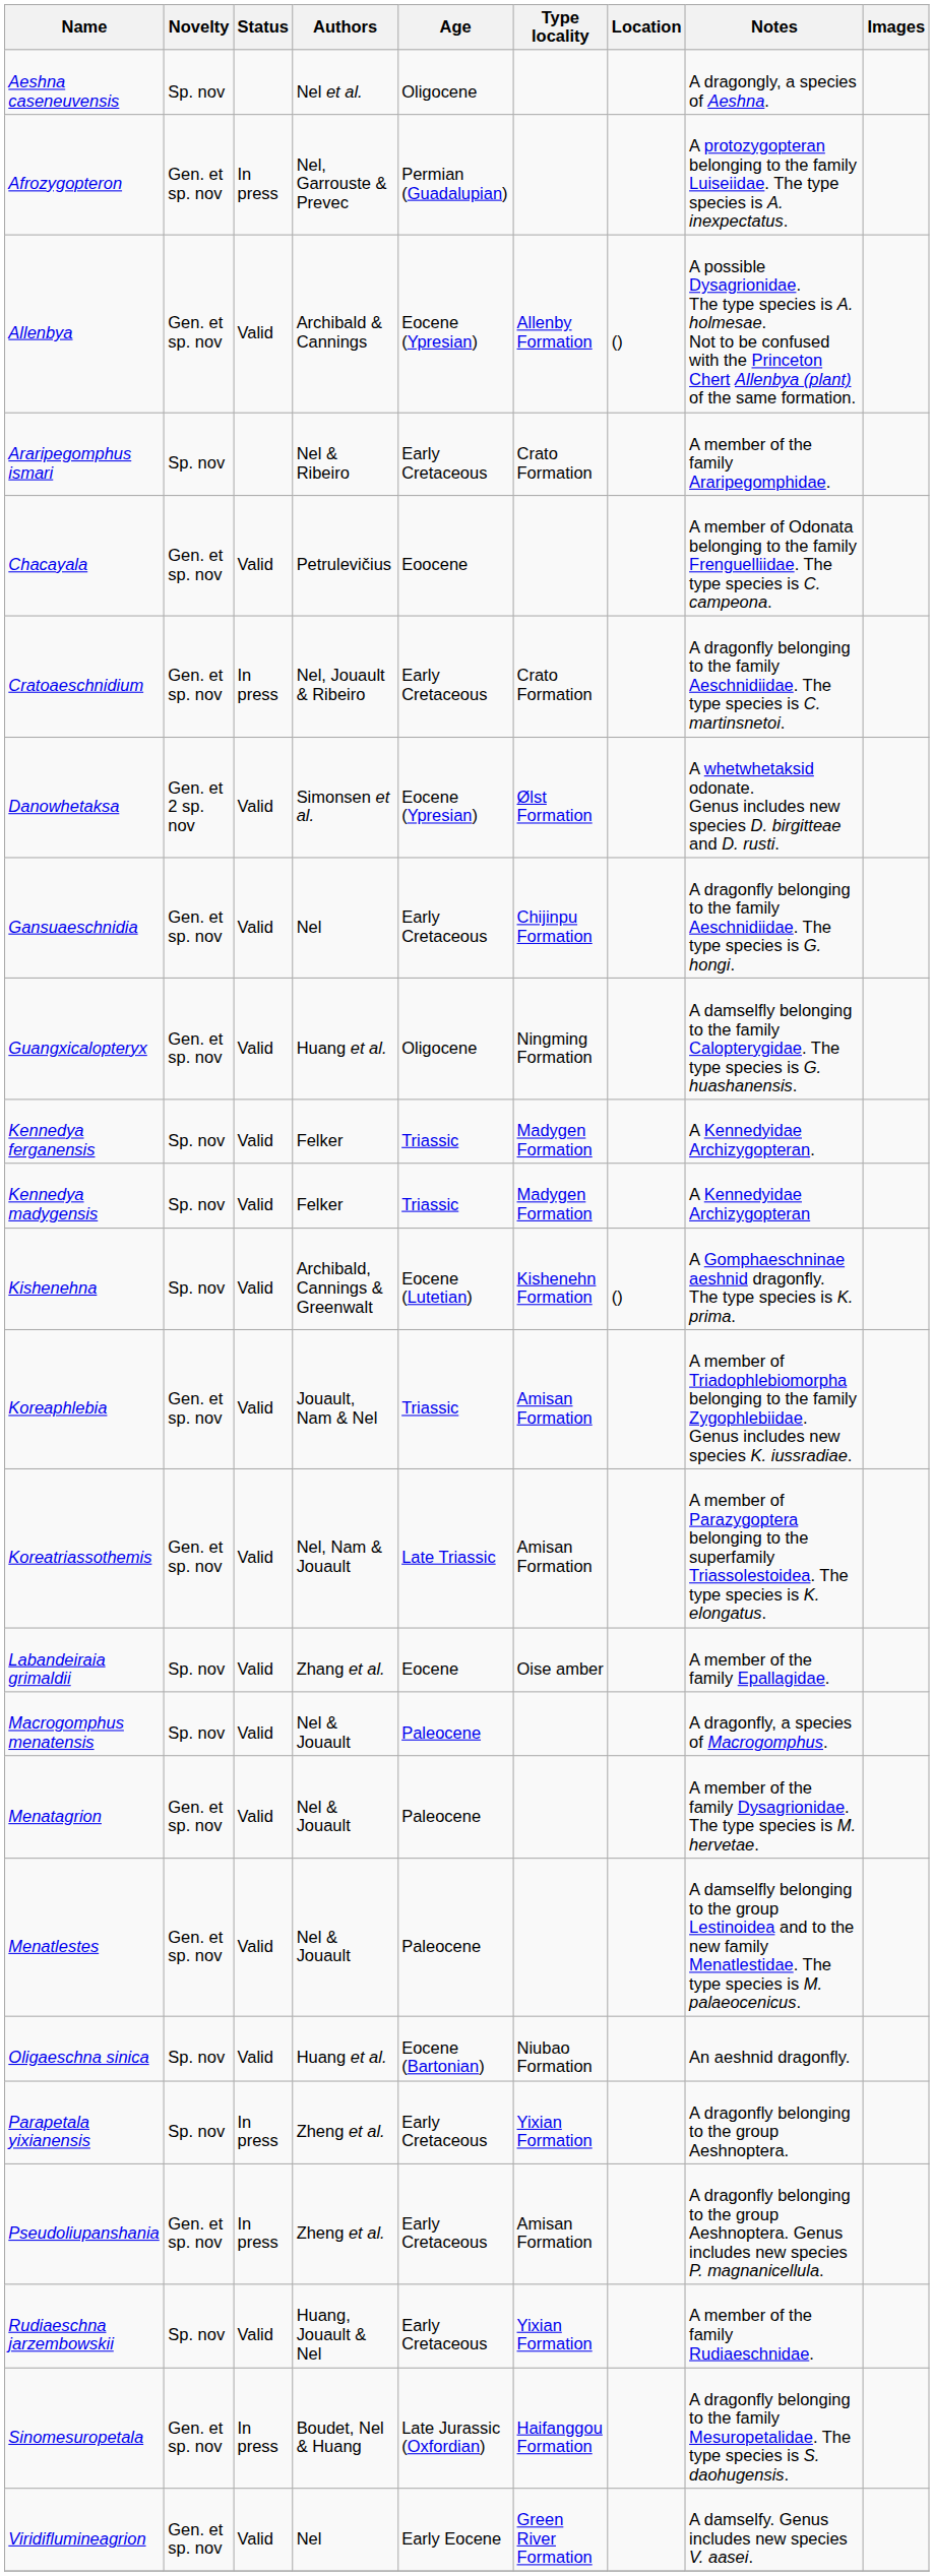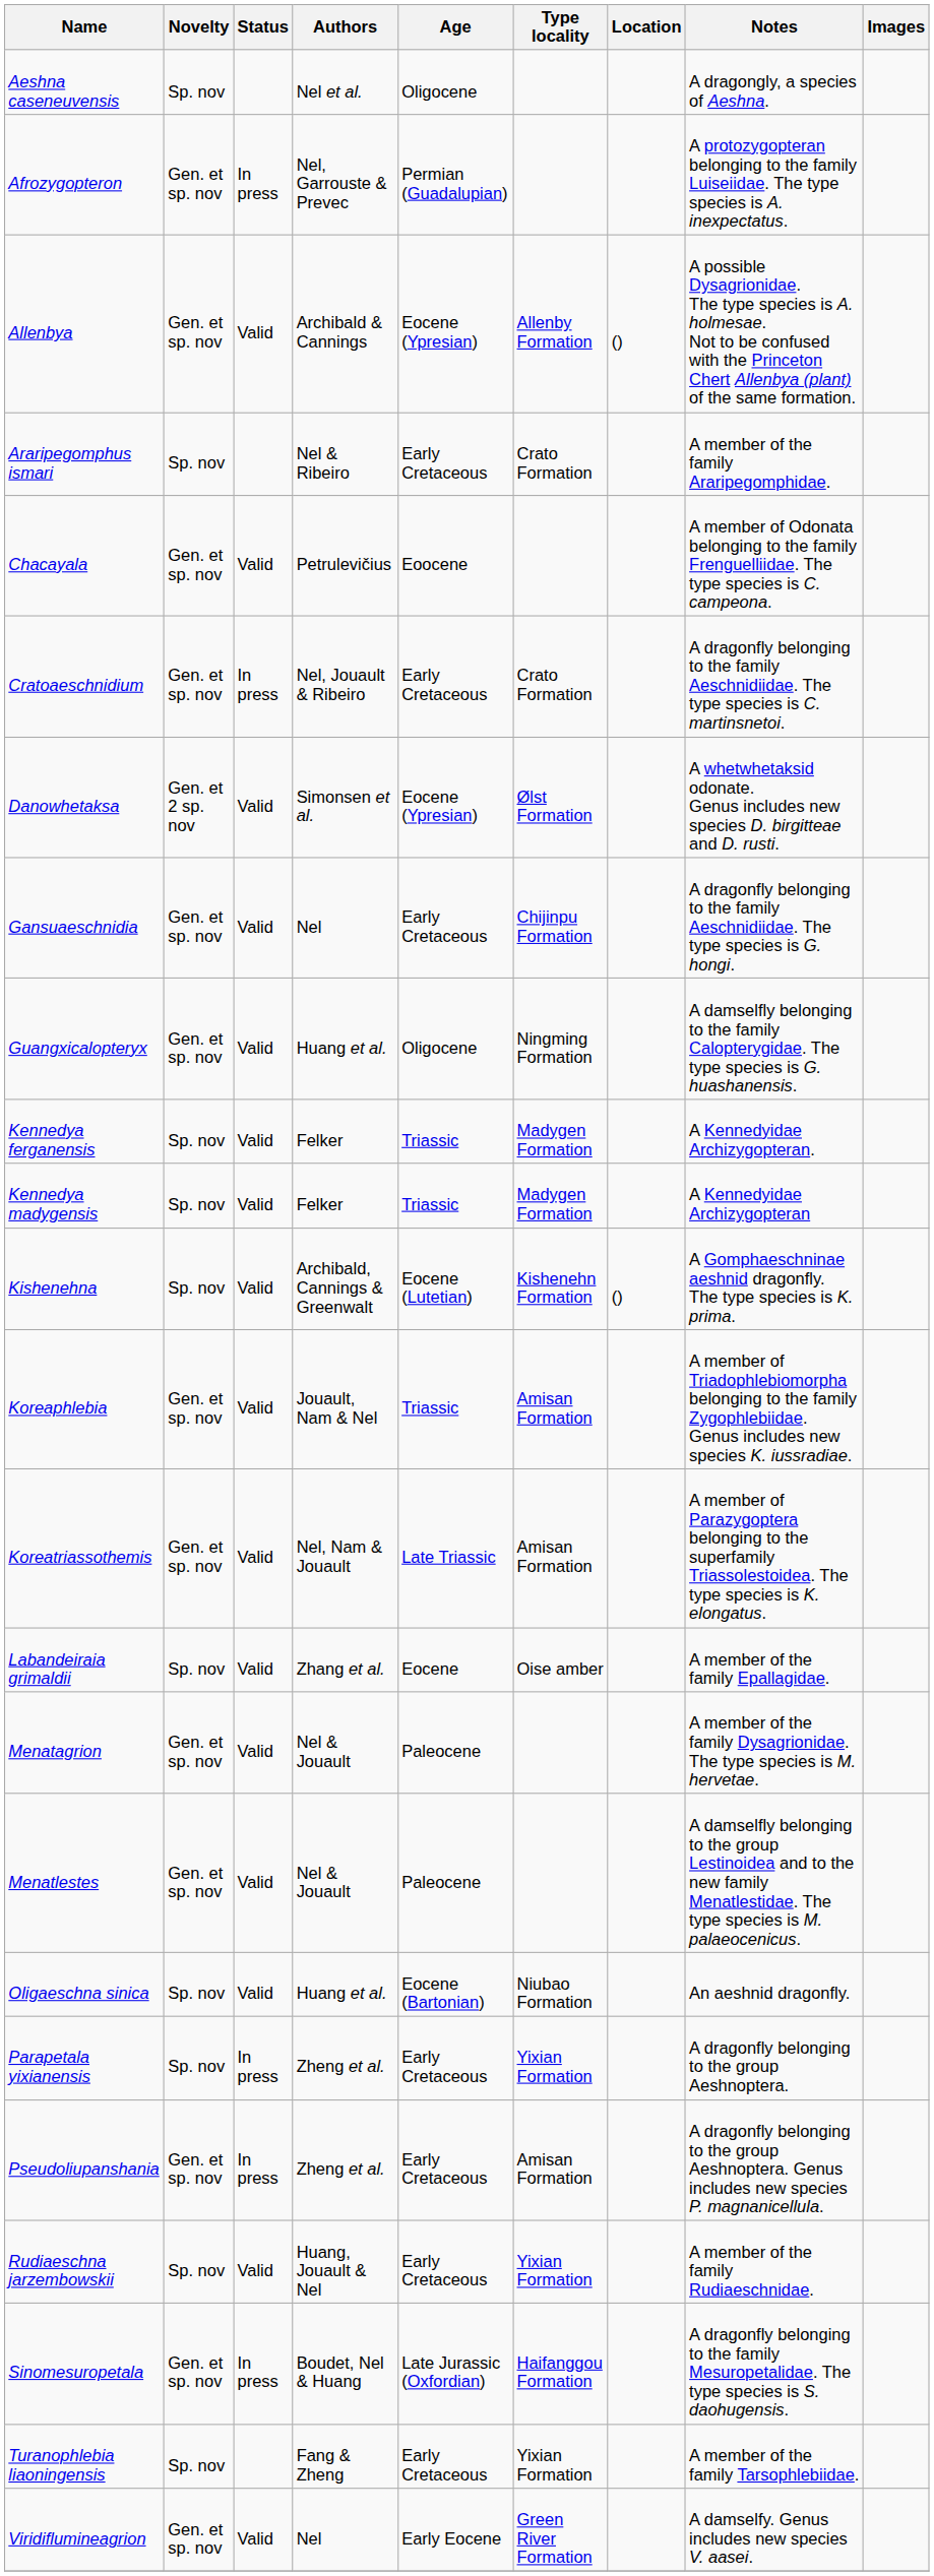 <table class="wikitable sortable" align="center" width="100%">
 <tr>
 <th>Name</th>
 <th>Novelty</th>
 <th>Status</th>
 <th>Authors</th>
 <th>Age</th>
 <th>Type locality</th>
 <th>Location</th>
 <th>Notes</th>
 <th>Images</th>
 </tr>
 <tr>
 <td><br><em><a href='#'>Aeshna caseneuvensis</a></em></td>
 <td><br>Sp. nov</td>
 <td></td>
 <td><br>Nel <em>et al.</em></td>
 <td><br>Oligocene</td>
 <td></td>
 <td><br></td>
 <td><br>A dragongly, a species of <em><a href='#'>Aeshna</a></em>.</td>
 <td></td>
 </tr>
 <tr>
 <td><br><em><a href='#'>Afrozygopteron</a></em></td>
 <td><br>Gen. et sp. nov</td>
 <td><br>In press</td>
 <td><br>Nel, Garrouste & Prevec</td>
 <td><br>Permian (<a href='#'>Guadalupian</a>)</td>
 <td></td>
 <td><br></td>
 <td><br>A <a href='#'>protozygopteran</a> belonging to the family <a href='#'>Luiseiidae</a>. The type species is <em>A. inexpectatus</em>.</td>
 <td></td>
 </tr>
 <tr>
 <td><br><em><a href='#'>Allenbya</a></em></td>
 <td><br>Gen. et sp. nov</td>
 <td><br>Valid</td>
 <td><br>Archibald & Cannings</td>
 <td><br>Eocene (<a href='#'>Ypresian</a>)</td>
 <td><br><a href='#'>Allenby Formation</a></td>
 <td><br><br>()</td>
 <td><br>A possible <a href='#'>Dysagrionidae</a>.<br> The type species is <em>A. holmesae</em>.<br>Not to be confused with the <a href='#'>Princeton Chert</a> <em><a href='#'>Allenbya (plant)</a></em> of the same formation.</td>
 <td><br></td>
 </tr>
 <tr>
 <td><br><em><a href='#'>Araripegomphus ismari</a></em></td>
 <td><br>Sp. nov</td>
 <td></td>
 <td><br>Nel & Ribeiro</td>
 <td><br>Early Cretaceous</td>
 <td><br>Crato Formation</td>
 <td><br></td>
 <td><br>A member of the family <a href='#'>Araripegomphidae</a>.</td>
 <td></td>
 </tr>
 <tr>
 <td><br><em><a href='#'>Chacayala</a></em></td>
 <td><br>Gen. et sp. nov</td>
 <td><br>Valid</td>
 <td><br>Petrulevičius</td>
 <td><br>Eoocene</td>
 <td></td>
 <td><br></td>
 <td><br>A member of Odonata belonging to the family <a href='#'>Frenguelliidae</a>. The type species is <em>C. campeona</em>.</td>
 <td></td>
 </tr>
 <tr>
 <td><br><em><a href='#'>Cratoaeschnidium</a></em></td>
 <td><br>Gen. et sp. nov</td>
 <td><br>In press</td>
 <td><br>Nel, Jouault & Ribeiro</td>
 <td><br>Early Cretaceous</td>
 <td><br>Crato Formation</td>
 <td><br></td>
 <td><br>A dragonfly belonging to the family <a href='#'>Aeschnidiidae</a>. The type species is <em>C. martinsnetoi</em>.</td>
 <td></td>
 </tr>
 <tr>
 <td><br><em><a href='#'>Danowhetaksa</a></em></td>
 <td><br>Gen. et 2 sp. nov</td>
 <td><br>Valid</td>
 <td><br>Simonsen <em>et al.</em></td>
 <td><br>Eocene (<a href='#'>Ypresian</a>)</td>
 <td><br><a href='#'>Ølst Formation</a></td>
 <td><br></td>
 <td><br>A <a href='#'>whetwhetaksid</a> odonate.<br> Genus includes new species <em>D. birgitteae</em> and <em>D. rusti</em>.</td>
 <td></td>
 </tr>
 <tr>
 <td><br><em><a href='#'>Gansuaeschnidia</a></em></td>
 <td><br>Gen. et sp. nov</td>
 <td><br>Valid</td>
 <td><br>Nel</td>
 <td><br>Early Cretaceous</td>
 <td><br><a href='#'>Chijinpu Formation</a></td>
 <td><br></td>
 <td><br>A dragonfly belonging to the family <a href='#'>Aeschnidiidae</a>. The type species is <em>G. hongi</em>.</td>
 <td></td>
 </tr>
 <tr>
 <td><br><em><a href='#'>Guangxicalopteryx</a></em></td>
 <td><br>Gen. et sp. nov</td>
 <td><br>Valid</td>
 <td><br>Huang <em>et al.</em></td>
 <td><br>Oligocene</td>
 <td><br>Ningming Formation</td>
 <td><br></td>
 <td><br>A damselfly belonging to the family <a href='#'>Calopterygidae</a>. The type species is <em>G. huashanensis</em>.</td>
 <td></td>
 </tr>
 <tr>
 <td><br><em><a href='#'>Kennedya ferganensis</a></em></td>
 <td><br>Sp. nov</td>
 <td><br>Valid</td>
 <td><br>Felker</td>
 <td><br><a href='#'>Triassic</a></td>
 <td><br><a href='#'>Madygen Formation</a></td>
 <td><br></td>
 <td><br>A <a href='#'>Kennedyidae</a> <a href='#'>Archizygopteran</a>.</td>
 <td></td>
 </tr>
 <tr>
 <td><br><em><a href='#'>Kennedya madygensis</a></em></td>
 <td><br>Sp. nov</td>
 <td><br>Valid</td>
 <td><br>Felker</td>
 <td><br><a href='#'>Triassic</a></td>
 <td><br><a href='#'>Madygen Formation</a></td>
 <td><br></td>
 <td><br>A <a href='#'>Kennedyidae</a> <a href='#'>Archizygopteran</a></td>
 <td></td>
 </tr>
 <tr>
 <td><br><em><a href='#'>Kishenehna</a></em></td>
 <td><br>Sp. nov</td>
 <td><br>Valid</td>
 <td><br>Archibald, Cannings & Greenwalt</td>
 <td><br>Eocene (<a href='#'>Lutetian</a>)</td>
 <td><br><a href='#'>Kishenehn Formation</a></td>
 <td><br><br>()</td>
 <td><br>A <a href='#'>Gomphaeschninae</a> <a href='#'>aeshnid</a> dragonfly.<br> The type species is <em>K. prima</em>.</td>
 <td></td>
 </tr>
 <tr>
 <td><br><em><a href='#'>Koreaphlebia</a></em></td>
 <td><br>Gen. et sp. nov</td>
 <td><br>Valid</td>
 <td><br>Jouault, Nam & Nel</td>
 <td><br><a href='#'>Triassic</a></td>
 <td><br><a href='#'>Amisan Formation</a></td>
 <td><br></td>
 <td><br>A member of <a href='#'>Triadophlebiomorpha</a> belonging to the family <a href='#'>Zygophlebiidae</a>. Genus includes new species <em>K. iussradiae</em>.</td>
 <td></td>
 </tr>
 <tr>
 <td><br><em><a href='#'>Koreatriassothemis</a></em></td>
 <td><br>Gen. et sp. nov</td>
 <td><br>Valid</td>
 <td><br>Nel, Nam & Jouault</td>
 <td><br><a href='#'>Late Triassic</a></td>
 <td><br>Amisan Formation</td>
 <td><br></td>
 <td><br>A member of <a href='#'>Parazygoptera</a> belonging to the superfamily <a href='#'>Triassolestoidea</a>. The type species is <em>K. elongatus</em>.</td>
 <td></td>
 </tr>
 <tr>
 <td><br><em><a href='#'>Labandeiraia grimaldii</a></em></td>
 <td><br>Sp. nov</td>
 <td><br>Valid</td>
 <td><br>Zhang <em>et al.</em></td>
 <td><br>Eocene</td>
 <td><br>Oise amber</td>
 <td><br></td>
 <td><br>A member of the family <a href='#'>Epallagidae</a>.</td>
 <td></td>
 </tr>
 <tr>
-<td><br><em><a href='#'>Macrogomphus menatensis</a></em></td>
-<td><br>Sp. nov</td>
-<td><br>Valid</td>
-<td><br>Nel & Jouault</td>
-<td><br><a href='#'>Paleocene</a></td>
-<td></td>
-<td><br></td>
-<td><br>A dragonfly, a species of <em><a href='#'>Macrogomphus</a></em>.</td>
-<td></td>
-</tr>
-<tr>
 <td><br><em><a href='#'>Menatagrion</a></em></td>
 <td><br>Gen. et sp. nov</td>
 <td><br>Valid</td>
 <td><br>Nel & Jouault</td>
 <td><br>Paleocene</td>
 <td></td>
 <td><br></td>
 <td><br>A member of the family <a href='#'>Dysagrionidae</a>. The type species is <em>M. hervetae</em>.</td>
 <td></td>
 </tr>
 <tr>
 <td><br><em><a href='#'>Menatlestes</a></em></td>
 <td><br>Gen. et sp. nov</td>
 <td><br>Valid</td>
 <td><br>Nel & Jouault</td>
 <td><br>Paleocene</td>
 <td></td>
 <td><br></td>
 <td><br>A damselfly belonging to the group <a href='#'>Lestinoidea</a> and to the new family <a href='#'>Menatlestidae</a>. The type species is <em>M. palaeocenicus</em>.</td>
 <td></td>
 </tr>
 <tr>
 <td><br><em><a href='#'>Oligaeschna sinica</a></em></td>
 <td><br>Sp. nov</td>
 <td><br>Valid</td>
 <td><br>Huang <em>et al.</em></td>
 <td><br>Eocene (<a href='#'>Bartonian</a>)</td>
 <td><br>Niubao Formation</td>
 <td><br></td>
 <td><br>An aeshnid dragonfly.</td>
 <td></td>
 </tr>
 <tr>
 <td><br><em><a href='#'>Parapetala yixianensis</a></em></td>
 <td><br>Sp. nov</td>
 <td><br>In press</td>
 <td><br>Zheng <em>et al.</em></td>
 <td><br>Early Cretaceous</td>
 <td><br><a href='#'>Yixian Formation</a></td>
 <td><br></td>
 <td><br>A dragonfly belonging to the group Aeshnoptera.</td>
 <td></td>
 </tr>
 <tr>
 <td><br><em><a href='#'>Pseudoliupanshania</a></em></td>
 <td><br>Gen. et sp. nov</td>
 <td><br>In press</td>
 <td><br>Zheng <em>et al.</em></td>
 <td><br>Early Cretaceous</td>
 <td><br>Amisan Formation</td>
 <td><br></td>
 <td><br>A dragonfly belonging to the group Aeshnoptera. Genus includes new species <em>P. magnanicellula</em>.</td>
 <td></td>
 </tr>
 <tr>
 <td><br><em><a href='#'>Rudiaeschna jarzembowskii</a></em></td>
 <td><br>Sp. nov</td>
 <td><br>Valid</td>
 <td><br>Huang, Jouault & Nel</td>
 <td><br>Early Cretaceous</td>
 <td><br><a href='#'>Yixian Formation</a></td>
 <td><br></td>
 <td><br>A member of the family <a href='#'>Rudiaeschnidae</a>.</td>
 <td></td>
 </tr>
 <tr>
 <td><br><em><a href='#'>Sinomesuropetala</a></em></td>
 <td><br>Gen. et sp. nov</td>
 <td><br>In press</td>
 <td><br>Boudet, Nel & Huang</td>
 <td><br>Late Jurassic (<a href='#'>Oxfordian</a>)</td>
 <td><br><a href='#'>Haifanggou Formation</a></td>
 <td><br></td>
 <td><br>A dragonfly belonging to the family <a href='#'>Mesuropetalidae</a>. The type species is <em>S. daohugensis</em>.</td>
 <td></td>
 </tr>
 <tr>
+<td><br><em><a href='#'>Turanophlebia liaoningensis</a></em></td>
+<td><br>Sp. nov</td>
+<td></td>
+<td><br>Fang & Zheng</td>
+<td><br>Early Cretaceous</td>
+<td><br>Yixian Formation</td>
+<td><br></td>
+<td><br>A member of the family <a href='#'>Tarsophlebiidae</a>.</td>
+<td></td>
+</tr>
+<tr>
 <td><br><em><a href='#'>Viridiflumineagrion</a></em></td>
 <td><br>Gen. et sp. nov</td>
 <td><br>Valid</td>
 <td><br>Nel</td>
 <td><br>Early Eocene</td>
 <td><br><a href='#'>Green River Formation</a></td>
 <td><br></td>
 <td><br>A damselfy. Genus includes new species <em>V. aasei</em>.</td>
 <td></td>
 </tr>
 <tr>
 </tr>
 </table>
